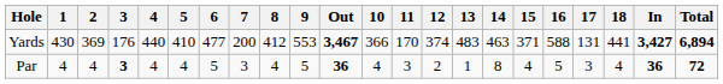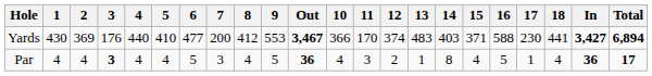 <table class="wikitable" style="text-align:center">
 <tr>
 <th align="left">Hole</th>
 <th>1</th>
 <th>2</th>
 <th>3</th>
 <th>4</th>
 <th>5</th>
 <th>6</th>
 <th>7</th>
 <th>8</th>
 <th>9</th>
 <th>Out</th>
 <th>10</th>
 <th>11</th>
 <th>12</th>
 <th>13</th>
 <th>14</th>
 <th>15</th>
 <th>16</th>
 <th>17</th>
 <th>18</th>
 <th>In</th>
 <th>Total</th>
 </tr>
 <tr>
 <td align="center">Yards</td>
 <td>430</td>
 <td>369</td>
 <td>176</td>
 <td>440</td>
 <td>410</td>
 <td>477</td>
 <td>200</td>
 <td>412</td>
 <td>553</td>
 <td><strong>3,467</strong></td>
 <td>366</td>
 <td>170</td>
 <td>374</td>
 <td>483</td>
-<td>463</td>
+<td>403</td>
 <td>371</td>
 <td>588</td>
-<td>131</td>
+<td>230</td>
 <td>441</td>
 <td><strong>3,427</strong></td>
 <td><strong>6,894</strong></td>
 </tr>
 <tr>
 <td align="center">Par</td>
 <td>4</td>
 <td>4</td>
 <td><strong>3</strong></td>
 <td>4</td>
 <td>4</td>
 <td>5</td>
 <td>3</td>
 <td>4</td>
 <td>5</td>
 <td><strong>36</strong></td>
 <td>4</td>
 <td>3</td>
 <td>2</td>
 <td>1</td>
 <td>8</td>
 <td>4</td>
 <td>5</td>
-<td>3</td>
+<td>1</td>
 <td>4</td>
 <td><strong>36</strong></td>
-<td><strong>72</strong></td>
+<td><strong>17</strong></td>
 </tr>
 </table>
